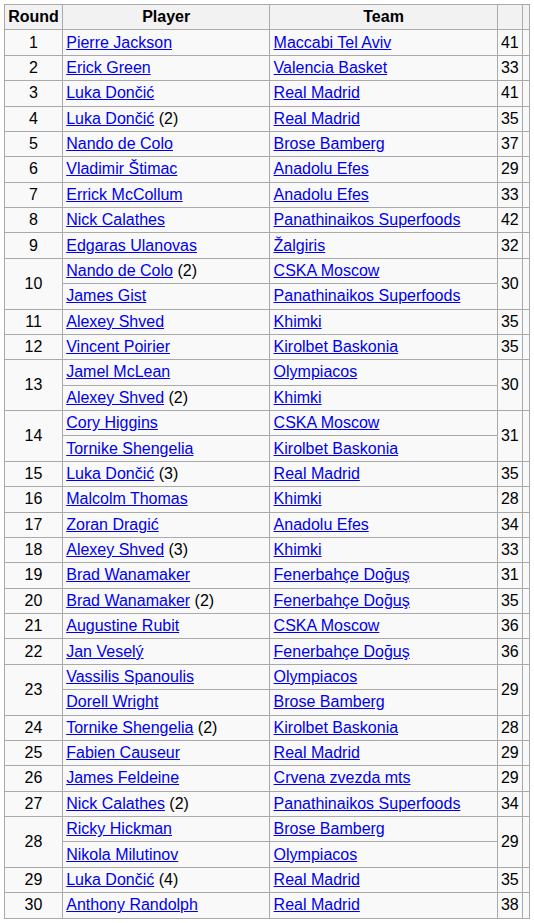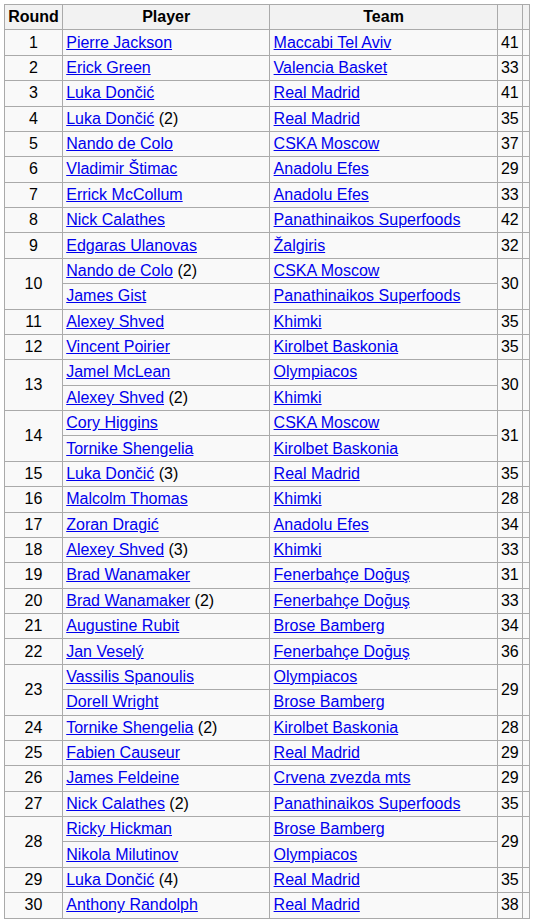 <table class="wikitable sortable" style="text-align: center;">
 <tr>
 <th>Round</th>
 <th style="width:200px;">Player</th>
 <th style="width:220px;">Team</th>
 <th><a href='#'></a></th>
 <th></th>
 </tr>
 <tr>
 <td>1</td>
 <td align="left"> <a href='#'>Pierre Jackson</a></td>
 <td align="left"> <a href='#'>Maccabi Tel Aviv</a></td>
 <td>41</td>
 <td></td>
 </tr>
 <tr>
 <td>2</td>
 <td align="left"> <a href='#'>Erick Green</a></td>
 <td align="left"> <a href='#'>Valencia Basket</a></td>
 <td>33</td>
 <td></td>
 </tr>
 <tr>
 <td>3</td>
 <td align="left"> <a href='#'>Luka Dončić</a></td>
 <td align="left"> <a href='#'>Real Madrid</a></td>
 <td>41</td>
 <td></td>
 </tr>
 <tr>
 <td>4</td>
 <td align="left"> <a href='#'>Luka Dončić</a> (2)</td>
 <td align="left"> <a href='#'>Real Madrid</a></td>
 <td>35</td>
 <td></td>
 </tr>
 <tr>
 <td>5</td>
 <td align="left"> <a href='#'>Nando de Colo</a></td>
-<td align="left"> <a href='#'>Brose Bamberg</a></td>
+<td align="left"> <a href='#'>CSKA Moscow</a></td>
 <td>37</td>
 <td></td>
 </tr>
 <tr>
 <td>6</td>
 <td align="left"> <a href='#'>Vladimir Štimac</a></td>
 <td align="left"> <a href='#'>Anadolu Efes</a></td>
 <td>29</td>
 <td></td>
 </tr>
 <tr>
 <td>7</td>
 <td align="left"> <a href='#'>Errick McCollum</a></td>
 <td align="left"> <a href='#'>Anadolu Efes</a></td>
 <td>33</td>
 <td></td>
 </tr>
 <tr>
 <td>8</td>
 <td align="left"> <a href='#'>Nick Calathes</a></td>
 <td align="left"> <a href='#'>Panathinaikos Superfoods</a></td>
 <td>42</td>
 <td></td>
 </tr>
 <tr>
 <td>9</td>
 <td align="left"> <a href='#'>Edgaras Ulanovas</a></td>
 <td align="left"> <a href='#'>Žalgiris</a></td>
 <td>32</td>
 <td></td>
 </tr>
 <tr>
 <td rowspan=2>10</td>
 <td align="left"> <a href='#'>Nando de Colo</a> (2)</td>
 <td align="left"> <a href='#'>CSKA Moscow</a></td>
 <td rowspan=2>30</td>
 <td rowspan=2></td>
 </tr>
 <tr>
 <td align="left"> <a href='#'>James Gist</a></td>
 <td align="left"> <a href='#'>Panathinaikos Superfoods</a></td>
 </tr>
 <tr>
 <td>11</td>
 <td align="left"> <a href='#'>Alexey Shved</a></td>
 <td align="left"> <a href='#'>Khimki</a></td>
 <td>35</td>
 <td></td>
 </tr>
 <tr>
 <td>12</td>
 <td align="left"> <a href='#'>Vincent Poirier</a></td>
 <td align="left"> <a href='#'>Kirolbet Baskonia</a></td>
 <td>35</td>
 <td></td>
 </tr>
 <tr>
 <td rowspan=2>13</td>
 <td align="left"> <a href='#'>Jamel McLean</a></td>
 <td align="left"> <a href='#'>Olympiacos</a></td>
 <td rowspan=2>30</td>
 <td rowspan=2></td>
 </tr>
 <tr>
 <td align="left"> <a href='#'>Alexey Shved</a> (2)</td>
 <td align="left"> <a href='#'>Khimki</a></td>
 </tr>
 <tr>
 </tr>
 <tr>
 <td rowspan=2>14</td>
 <td align="left"> <a href='#'>Cory Higgins</a></td>
 <td align="left"> <a href='#'>CSKA Moscow</a></td>
 <td rowspan=2>31</td>
 <td rowspan=2></td>
 </tr>
 <tr>
 <td align="left"> <a href='#'>Tornike Shengelia</a></td>
 <td align="left"> <a href='#'>Kirolbet Baskonia</a></td>
 </tr>
 <tr>
 <td>15</td>
 <td align="left"> <a href='#'>Luka Dončić</a> (3)</td>
 <td align="left"> <a href='#'>Real Madrid</a></td>
 <td>35</td>
 <td></td>
 </tr>
 <tr>
 <td>16</td>
 <td align="left"> <a href='#'>Malcolm Thomas</a></td>
 <td align="left"> <a href='#'>Khimki</a></td>
 <td>28</td>
 <td></td>
 </tr>
 <tr>
 <td>17</td>
 <td align="left"> <a href='#'>Zoran Dragić</a></td>
 <td align="left"> <a href='#'>Anadolu Efes</a></td>
 <td>34</td>
 <td></td>
 </tr>
 <tr>
 <td>18</td>
 <td align="left"> <a href='#'>Alexey Shved</a> (3)</td>
 <td align="left"> <a href='#'>Khimki</a></td>
 <td>33</td>
 <td></td>
 </tr>
 <tr>
 <td>19</td>
 <td align="left"> <a href='#'>Brad Wanamaker</a></td>
 <td align="left"> <a href='#'>Fenerbahçe Doğuş</a></td>
 <td>31</td>
 <td></td>
 </tr>
 <tr>
 <td>20</td>
 <td align="left"> <a href='#'>Brad Wanamaker</a> (2)</td>
 <td align="left"> <a href='#'>Fenerbahçe Doğuş</a></td>
-<td>35</td>
+<td>33</td>
 <td></td>
 </tr>
 <tr>
 <td>21</td>
 <td align="left"> <a href='#'>Augustine Rubit</a></td>
-<td align="left"> <a href='#'>CSKA Moscow</a></td>
-<td>36</td>
+<td align="left"> <a href='#'>Brose Bamberg</a></td>
+<td>34</td>
 <td></td>
 </tr>
 <tr>
 <td>22</td>
 <td align="left"> <a href='#'>Jan Veselý</a></td>
 <td align="left"> <a href='#'>Fenerbahçe Doğuş</a></td>
 <td>36</td>
 <td></td>
 </tr>
 <tr>
 <td rowspan=2>23</td>
 <td align="left"> <a href='#'>Vassilis Spanoulis</a></td>
 <td align="left"> <a href='#'>Olympiacos</a></td>
 <td rowspan=2>29</td>
 <td rowspan=2></td>
 </tr>
 <tr>
 <td align="left"> <a href='#'>Dorell Wright</a></td>
 <td align="left"> <a href='#'>Brose Bamberg</a></td>
 </tr>
 <tr>
 <td>24</td>
 <td align="left"> <a href='#'>Tornike Shengelia</a> (2)</td>
 <td align="left"> <a href='#'>Kirolbet Baskonia</a></td>
 <td>28</td>
 <td></td>
 </tr>
 <tr>
 <td>25</td>
 <td align="left"> <a href='#'>Fabien Causeur</a></td>
 <td align="left"> <a href='#'>Real Madrid</a></td>
 <td>29</td>
 <td></td>
 </tr>
 <tr>
 <td>26</td>
 <td align="left"> <a href='#'>James Feldeine</a></td>
 <td align="left"> <a href='#'>Crvena zvezda mts</a></td>
 <td>29</td>
 <td></td>
 </tr>
 <tr>
 <td>27</td>
 <td align="left"> <a href='#'>Nick Calathes</a> (2)</td>
 <td align="left"> <a href='#'>Panathinaikos Superfoods</a></td>
-<td>34</td>
+<td>35</td>
 <td></td>
 </tr>
 <tr>
 <td rowspan=2>28</td>
 <td align="left"> <a href='#'>Ricky Hickman</a></td>
 <td align="left"> <a href='#'>Brose Bamberg</a></td>
 <td rowspan=2>29</td>
 <td rowspan=2></td>
 </tr>
 <tr>
 <td align="left"> <a href='#'>Nikola Milutinov</a></td>
 <td align="left"> <a href='#'>Olympiacos</a></td>
 </tr>
 <tr>
 <td>29</td>
 <td align="left"> <a href='#'>Luka Dončić</a> (4)</td>
 <td align="left"> <a href='#'>Real Madrid</a></td>
 <td>35</td>
 <td></td>
 </tr>
 <tr>
 <td>30</td>
 <td align="left"> <a href='#'>Anthony Randolph</a></td>
 <td align="left"> <a href='#'>Real Madrid</a></td>
 <td>38</td>
 <td></td>
 </tr>
 </table>
